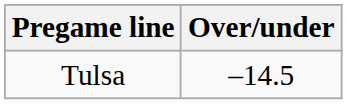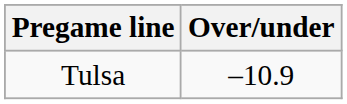 <table class="wikitable">
 <tr align="center">
 <th style=>Pregame line</th>
 <th style=>Over/under</th>
 </tr>
 <tr align="center">
 <td>Tulsa</td>
-<td>–14.5</td>
+<td>–10.9</td>
 </tr>
 </table>
